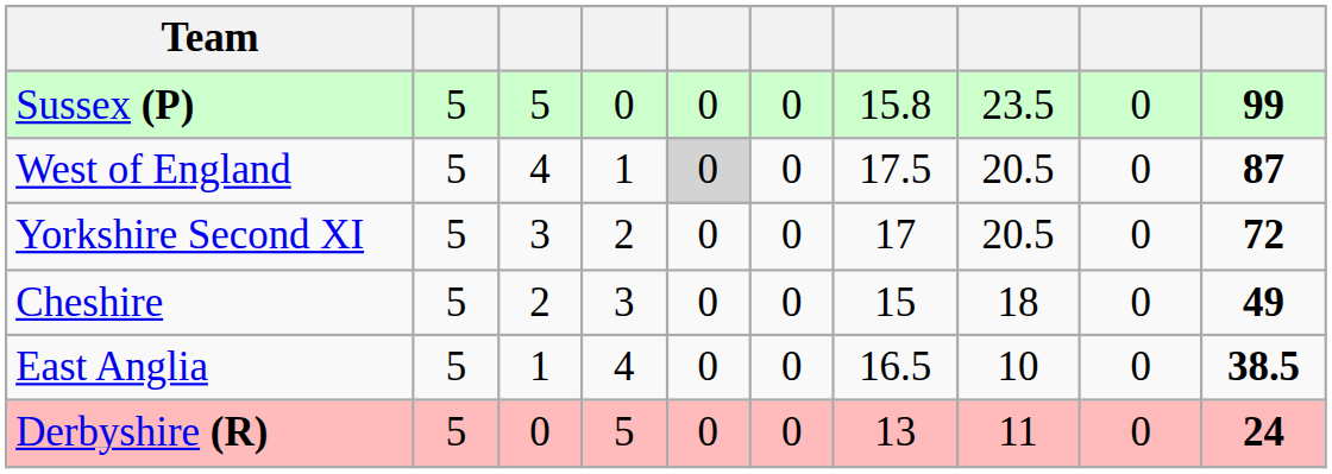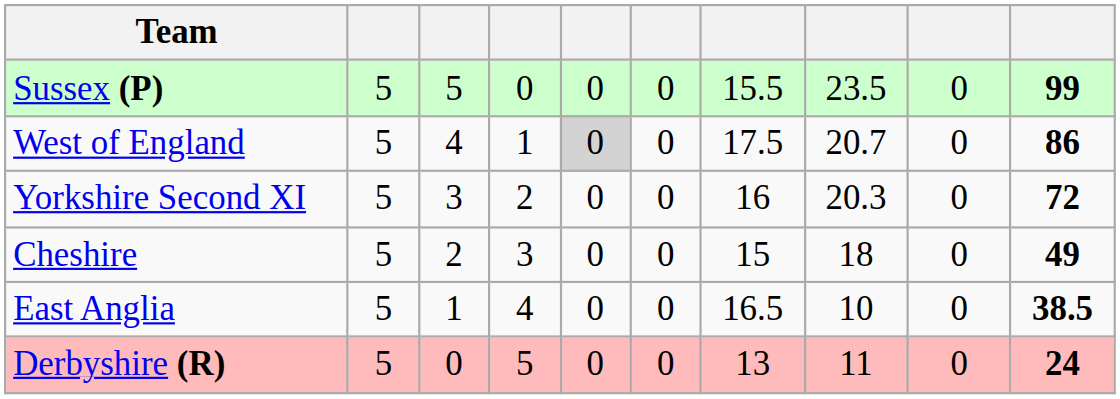 <table class="wikitable" style="text-align:center">
 <tr>
 <th width="150">Team</th>
 <th width="25"></th>
 <th width="25"></th>
 <th width="25"></th>
 <th width="25"></th>
 <th width="25"></th>
 <th width="40"></th>
 <th width="40"></th>
 <th width="40"></th>
 <th width="40"></th>
 </tr>
 <tr style="background:#cfc">
 <td style="text-align:left"><a href='#'>Sussex</a> <strong>(P)</strong></td>
 <td>5</td>
 <td>5</td>
 <td>0</td>
 <td>0</td>
 <td>0</td>
-<td>15.8</td>
+<td>15.5</td>
 <td>23.5</td>
 <td>0</td>
 <td><strong>99</strong></td>
 </tr>
 <tr>
 <td style="text-align:left"><a href='#'>West of England</a></td>
 <td>5</td>
 <td>4</td>
 <td>1</td>
 <td style="background: lightgrey;">0</td>
 <td>0</td>
 <td>17.5</td>
-<td>20.5</td>
+<td>20.7</td>
 <td>0</td>
-<td><strong>87</strong></td>
+<td><strong>86</strong></td>
 </tr>
 <tr>
 <td style="text-align:left"><a href='#'>Yorkshire Second XI</a></td>
 <td>5</td>
 <td>3</td>
 <td>2</td>
 <td>0</td>
 <td>0</td>
-<td>17</td>
-<td>20.5</td>
+<td>16</td>
+<td>20.3</td>
 <td>0</td>
 <td><strong>72</strong></td>
 </tr>
 <tr>
 <td style="text-align:left"><a href='#'>Cheshire</a></td>
 <td>5</td>
 <td>2</td>
 <td>3</td>
 <td>0</td>
 <td>0</td>
 <td>15</td>
 <td>18</td>
 <td>0</td>
 <td><strong>49</strong></td>
 </tr>
 <tr>
 <td style="text-align:left"><a href='#'>East Anglia</a></td>
 <td>5</td>
 <td>1</td>
 <td>4</td>
 <td>0</td>
 <td>0</td>
 <td>16.5</td>
 <td>10</td>
 <td>0</td>
 <td><strong>38.5</strong></td>
 </tr>
 <tr style="background:#FFBBBB">
 <td style="text-align:left"><a href='#'>Derbyshire</a> <strong>(R)</strong></td>
 <td>5</td>
 <td>0</td>
 <td>5</td>
 <td>0</td>
 <td>0</td>
 <td>13</td>
 <td>11</td>
 <td>0</td>
 <td><strong>24</strong></td>
 </tr>
 </table>
